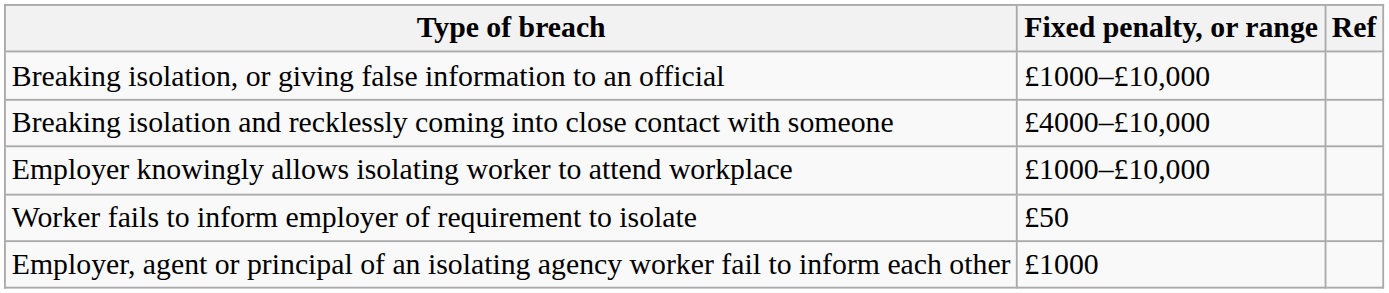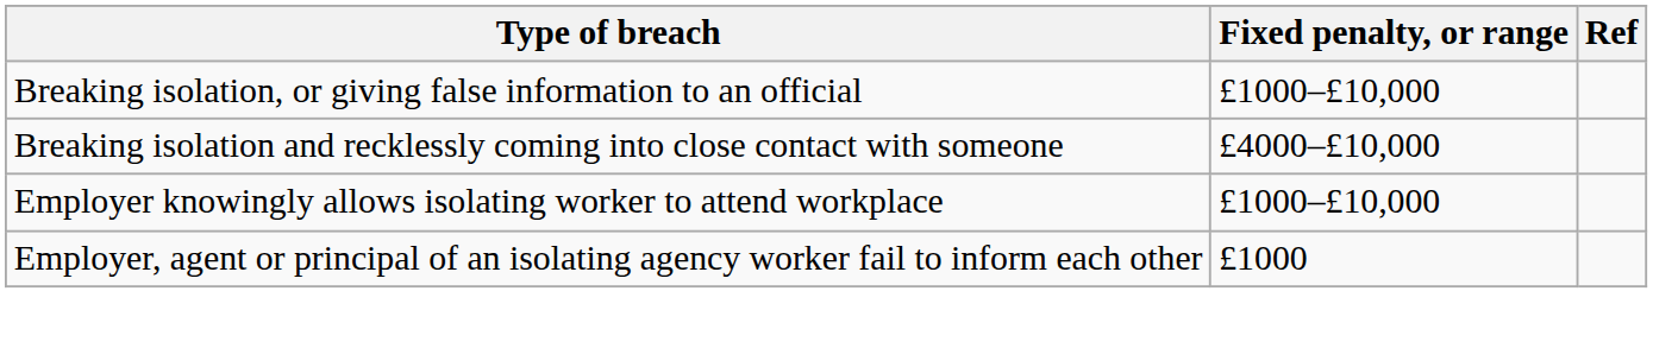 <table class="wikitable">
 <tr>
 <th>Type of breach</th>
 <th>Fixed penalty, or range</th>
 <th>Ref</th>
 </tr>
 <tr>
 <td>Breaking isolation, or giving false information to an official</td>
 <td>£1000–£10,000</td>
 <td></td>
 </tr>
 <tr>
 <td>Breaking isolation and recklessly coming into close contact with someone</td>
 <td>£4000–£10,000</td>
 <td></td>
 </tr>
 <tr>
 <td>Employer knowingly allows isolating worker to attend workplace</td>
 <td>£1000–£10,000</td>
 <td></td>
 </tr>
 <tr>
-<td>Worker fails to inform employer of requirement to isolate</td>
-<td>£50</td>
-<td></td>
-</tr>
-<tr>
 <td>Employer, agent or principal of an isolating agency worker fail to inform each other</td>
 <td>£1000</td>
 <td></td>
 </tr>
 </table>
